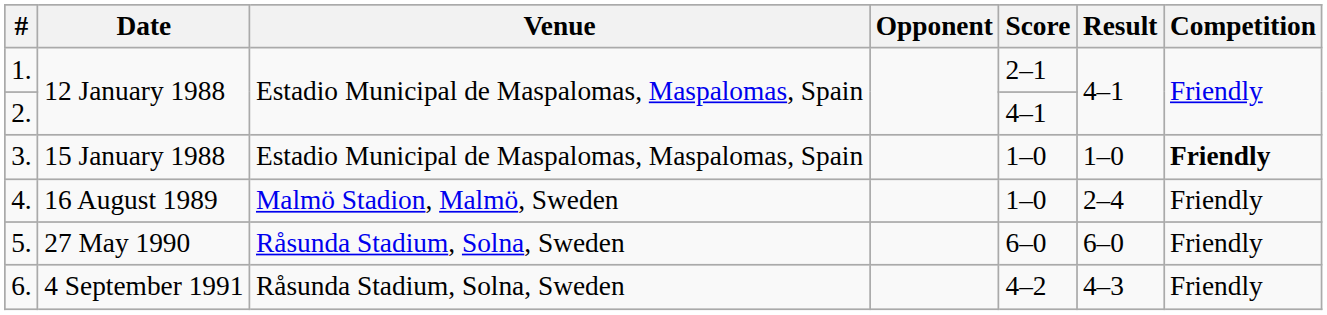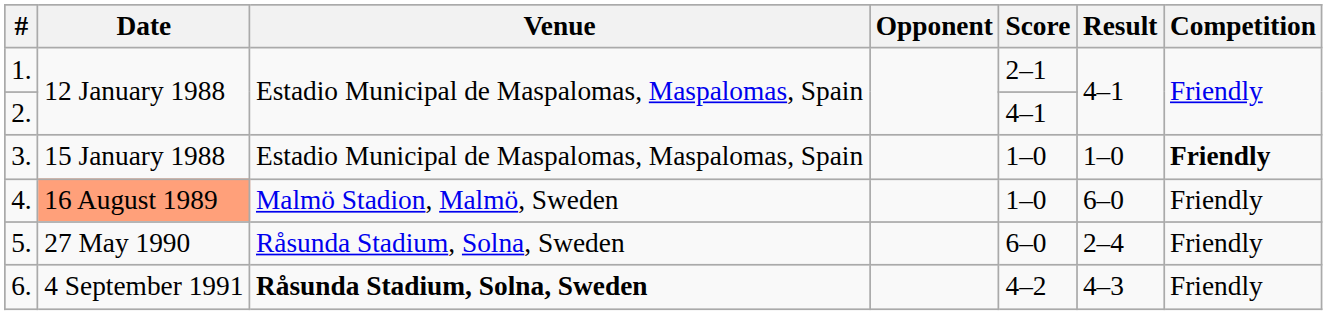 <table class="wikitable">
 <tr>
 <th>#</th>
 <th>Date</th>
 <th>Venue</th>
 <th>Opponent</th>
 <th>Score</th>
 <th>Result</th>
 <th>Competition</th>
 </tr>
 <tr>
 <td>1.</td>
 <td rowspan="2">12 January 1988</td>
 <td rowspan="2">Estadio Municipal de Maspalomas, <a href='#'>Maspalomas</a>, Spain</td>
 <td rowspan="2"></td>
 <td>2–1</td>
 <td rowspan="2">4–1</td>
 <td rowspan="2"><a href='#'>Friendly</a></td>
 </tr>
 <tr>
 <td>2.</td>
 <td>4–1</td>
 </tr>
 <tr>
 <td>3.</td>
 <td>15 January 1988</td>
 <td>Estadio Municipal de Maspalomas, Maspalomas, Spain</td>
 <td></td>
 <td>1–0</td>
 <td>1–0</td>
 <td><strong>Friendly</strong></td>
 </tr>
 <tr>
 <td>4.</td>
-<td>16 August 1989</td>
+<td style="background: lightsalmon;">16 August 1989</td>
 <td><a href='#'>Malmö Stadion</a>, <a href='#'>Malmö</a>, Sweden</td>
 <td></td>
 <td>1–0</td>
-<td>2–4</td>
+<td>6–0</td>
 <td>Friendly</td>
 </tr>
 <tr>
 <td>5.</td>
 <td>27 May 1990</td>
 <td><a href='#'>Råsunda Stadium</a>, <a href='#'>Solna</a>, Sweden</td>
 <td></td>
 <td>6–0</td>
-<td>6–0</td>
+<td>2–4</td>
 <td>Friendly</td>
 </tr>
 <tr>
 <td>6.</td>
 <td>4 September 1991</td>
-<td>Råsunda Stadium, Solna, Sweden</td>
+<td><strong>Råsunda Stadium, Solna, Sweden</strong></td>
 <td></td>
 <td>4–2</td>
 <td>4–3</td>
 <td>Friendly</td>
 </tr>
 </table>
